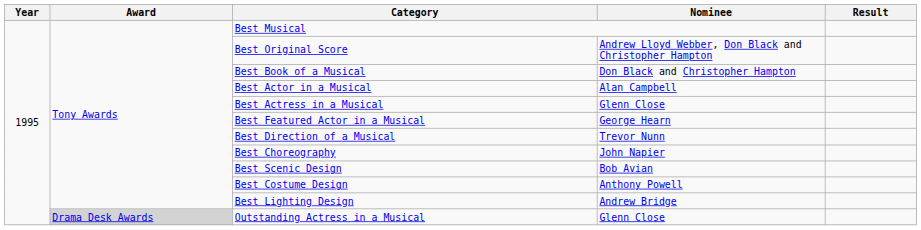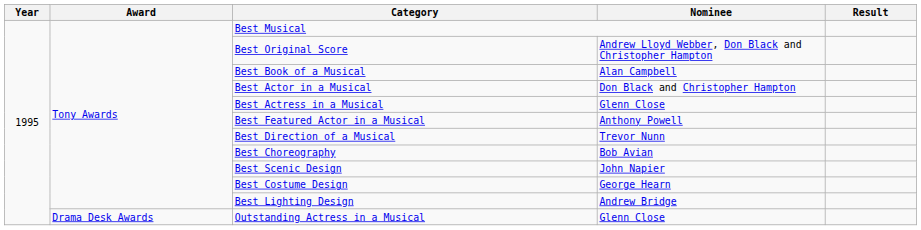 <table class="wikitable" style="width:95%;">
 <tr>
 <th style="width:5%;">Year</th>
 <th style="width:20%;">Award</th>
 <th style="width:40%;">Category</th>
 <th style="width:25%;">Nominee</th>
 <th style="width:10%;">Result</th>
 </tr>
 <tr>
 <td rowspan="12" style="text-align:center;">1995</td>
 <td rowspan="11"><a href='#'>Tony Awards</a></td>
 <td colspan="2"><a href='#'>Best Musical</a></td>
 <td></td>
 </tr>
 <tr>
 <td><a href='#'>Best Original Score</a></td>
 <td><a href='#'>Andrew Lloyd Webber</a>, <a href='#'>Don Black</a> and <a href='#'>Christopher Hampton</a></td>
 <td></td>
 </tr>
 <tr>
 <td><a href='#'>Best Book of a Musical</a></td>
-<td><a href='#'>Don Black</a> and <a href='#'>Christopher Hampton</a></td>
+<td><a href='#'>Alan Campbell</a></td>
 <td></td>
 </tr>
 <tr>
 <td><a href='#'>Best Actor in a Musical</a></td>
-<td><a href='#'>Alan Campbell</a></td>
+<td><a href='#'>Don Black</a> and <a href='#'>Christopher Hampton</a></td>
 <td></td>
 </tr>
 <tr>
 <td><a href='#'>Best Actress in a Musical</a></td>
 <td><a href='#'>Glenn Close</a></td>
 <td></td>
 </tr>
 <tr>
 <td><a href='#'>Best Featured Actor in a Musical</a></td>
-<td><a href='#'>George Hearn</a></td>
+<td><a href='#'>Anthony Powell</a></td>
 <td></td>
 </tr>
 <tr>
 <td><a href='#'>Best Direction of a Musical</a></td>
 <td><a href='#'>Trevor Nunn</a></td>
 <td></td>
 </tr>
 <tr>
 <td><a href='#'>Best Choreography</a></td>
+<td><a href='#'>Bob Avian</a></td>
+<td></td>
+</tr>
+<tr>
+<td><a href='#'>Best Scenic Design</a></td>
 <td><a href='#'>John Napier</a></td>
 <td></td>
 </tr>
 <tr>
-<td><a href='#'>Best Scenic Design</a></td>
-<td><a href='#'>Bob Avian</a></td>
-<td></td>
-</tr>
-<tr>
 <td><a href='#'>Best Costume Design</a></td>
-<td><a href='#'>Anthony Powell</a></td>
+<td><a href='#'>George Hearn</a></td>
 <td></td>
 </tr>
 <tr>
 <td><a href='#'>Best Lighting Design</a></td>
 <td><a href='#'>Andrew Bridge</a></td>
 <td></td>
 </tr>
 <tr>
-<td style="background: lightgrey;"><a href='#'>Drama Desk Awards</a></td>
+<td><a href='#'>Drama Desk Awards</a></td>
 <td><a href='#'>Outstanding Actress in a Musical</a></td>
 <td><a href='#'>Glenn Close</a></td>
 <td></td>
 </tr>
 </table>
